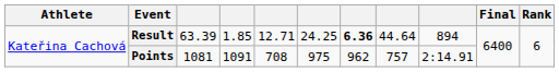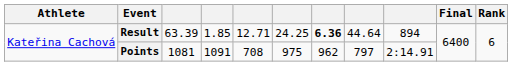 <table class="wikitable" style="font-size:90%">
 <tr>
 <th>Athlete</th>
 <th>Event</th>
 <th></th>
 <th></th>
 <th></th>
 <th></th>
 <th></th>
 <th></th>
 <th></th>
 <th>Final</th>
 <th>Rank</th>
 </tr>
 <tr align=center>
 <td rowspan=2 align=left><a href='#'>Kateřina Cachová</a></td>
 <th style="font-size:95%">Result</th>
 <td>63.39 </td>
 <td>1.85 </td>
 <td>12.71 </td>
 <td>24.25 </td>
 <td><strong>6.36 </strong></td>
 <td>44.64 </td>
 <td>894</td>
 <td rowspan=2>6400 </td>
 <td rowspan=2>6</td>
 </tr>
 <tr align=center>
 <th style="font-size:95%">Points</th>
 <td>1081</td>
 <td>1091</td>
 <td>708</td>
 <td>975</td>
 <td>962</td>
-<td>757</td>
+<td>797</td>
 <td>2:14.91</td>
 </tr>
 </table>
